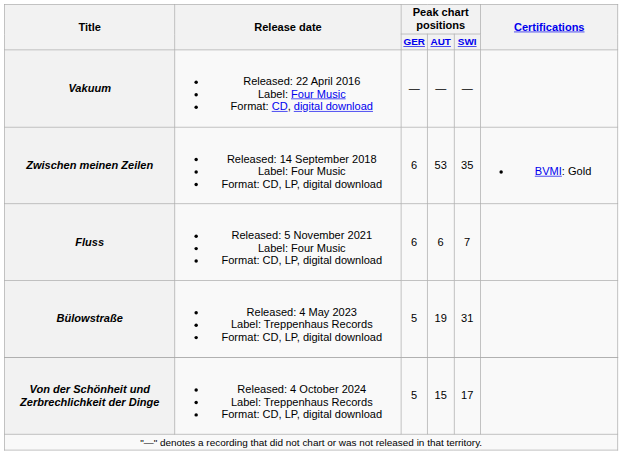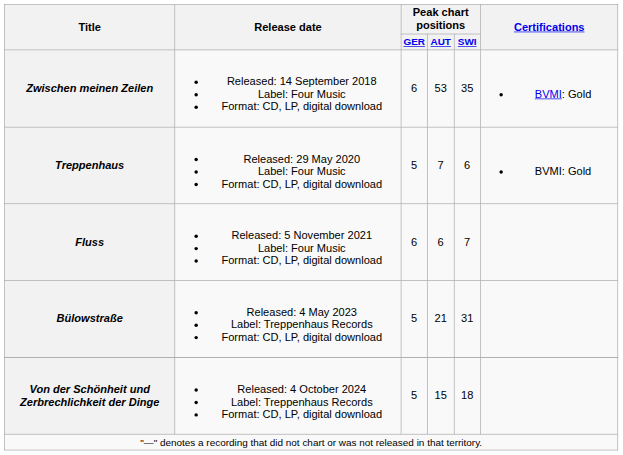 <table class="wikitable plainrowheaders" style="text-align:center;" border="1">
 <tr>
 <th scope="col" rowspan="2" style="width:15em;">Title</th>
 <th scope="col" rowspan="2" style="width:20em;">Release date</th>
 <th colspan="3">Peak chart positions</th>
 <th scope="col" rowspan="2" style="width:12em;"><a href='#'>Certifications</a></th>
 </tr>
 <tr>
 <th scope="col" style="width:2.2em;font-size:90%;"><a href='#'>GER</a><br></th>
 <th scope="col" style="width:2.2em;font-size:90%;"><a href='#'>AUT</a><br></th>
 <th scope="col" style="width:2.2em;font-size:90%;"><a href='#'>SWI</a><br></th>
 </tr>
 <tr>
-<th scope="row"><em>Vakuum</em></th>
-<td><br><ul><li>Released: 22 April 2016</li><li>Label: <a href='#'>Four Music</a></li><li>Format: <a href='#'>CD</a>, <a href='#'>digital download</a></li></ul></td>
-<td>—</td>
-<td>—</td>
-<td>—</td>
-<td></td>
-</tr>
-<tr>
 <th scope="row"><em>Zwischen meinen Zeilen</em></th>
 <td><br><ul><li>Released: 14 September 2018</li><li>Label: Four Music</li><li>Format: CD, LP, digital download</li></ul></td>
 <td>6</td>
 <td>53</td>
 <td>35</td>
 <td><br><ul><li><a href='#'>BVMI</a>: Gold</li></ul></td>
+</tr>
+<tr>
+<th scope="row"><em>Treppenhaus</em></th>
+<td><br><ul><li>Released: 29 May 2020</li><li>Label: Four Music</li><li>Format: CD, LP, digital download</li></ul></td>
+<td>5</td>
+<td>7</td>
+<td>6</td>
+<td><br><ul><li>BVMI: Gold</li></ul></td>
 </tr>
 <tr>
 <th scope="row"><em>Fluss</em></th>
 <td><br><ul><li>Released: 5 November 2021</li><li>Label: Four Music</li><li>Format: CD, LP, digital download</li></ul></td>
 <td>6</td>
 <td>6</td>
 <td>7</td>
 <td></td>
 </tr>
 <tr>
 <th scope="row"><em>Bülowstraße</em></th>
 <td><br><ul><li>Released: 4 May 2023</li><li>Label: Treppenhaus Records</li><li>Format: CD, LP, digital download</li></ul></td>
 <td>5</td>
-<td>19</td>
+<td>21</td>
 <td>31</td>
 <td></td>
 </tr>
 <tr>
 </tr>
 <tr>
 <th scope="row"><em>Von der Schönheit und Zerbrechlichkeit der Dinge</em></th>
 <td><br><ul><li>Released: 4 October 2024</li><li>Label: Treppenhaus Records</li><li>Format: CD, LP, digital download</li></ul></td>
 <td>5</td>
 <td>15</td>
-<td>17</td>
+<td>18</td>
 <td></td>
 </tr>
 <tr>
 <td colspan="6" style="font-size:90%">"—" denotes a recording that did not chart or was not released in that territory.</td>
 </tr>
 </table>
